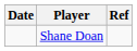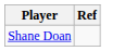 <table class="wikitable">
 <tr style="background:#ddd; text-align:center;">
-<th>Date</th>
 <th>Player</th>
 <th>Ref</th>
 </tr>
 <tr>
-<td></td>
 <td><a href='#'>Shane Doan</a></td>
 <td></td>
 </tr>
 </table>
